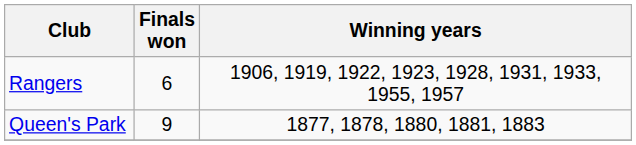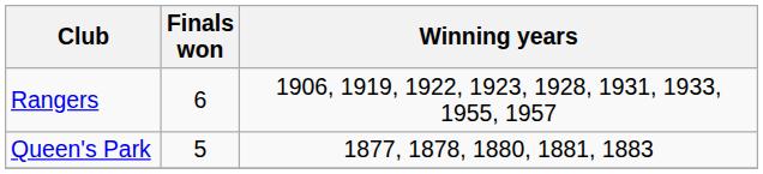 <table class="wikitable" style="text-align: center;">
 <tr>
 <th width=100>Club</th>
 <th width=40>Finals won</th>
 <th width=350>Winning years</th>
 </tr>
 <tr>
 <td align=left><a href='#'>Rangers</a></td>
 <td>6</td>
 <td>1906, 1919, 1922, 1923, 1928, 1931, 1933, 1955, 1957</td>
 </tr>
 <tr>
 <td align=left><a href='#'>Queen's Park</a></td>
-<td>9</td>
+<td>5</td>
 <td>1877, 1878, 1880, 1881, 1883</td>
 </tr>
 <tr>
 </tr>
 </table>
